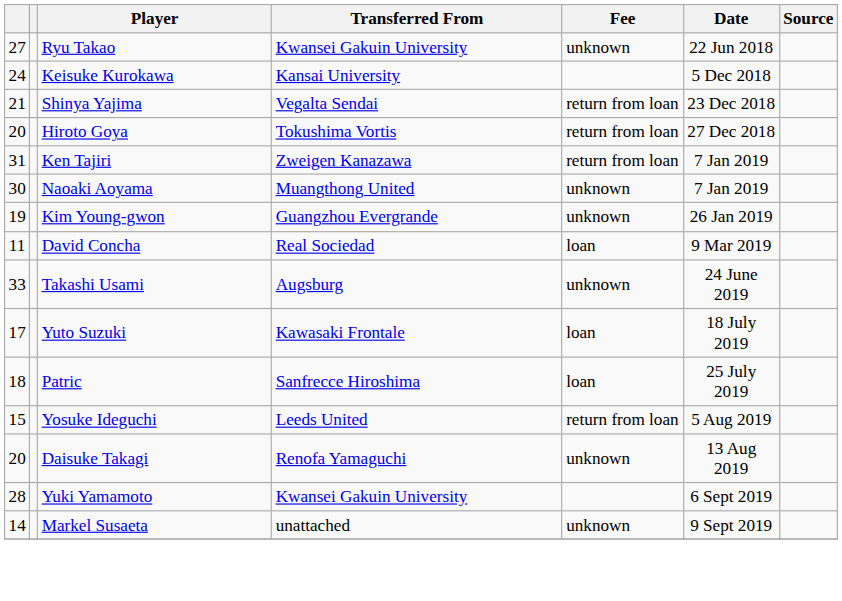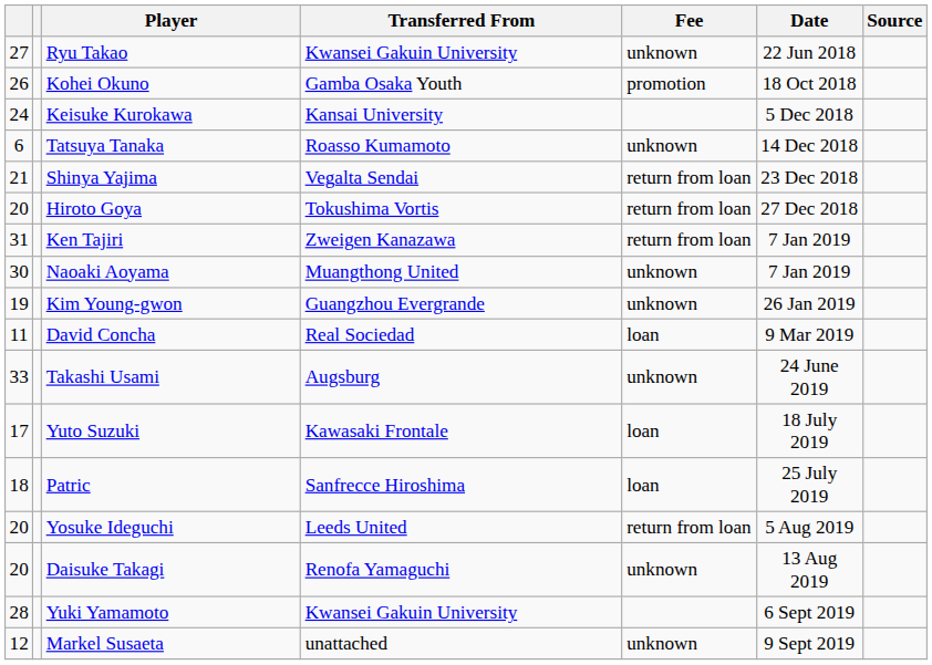 <table class="wikitable plainrowheaders sortable" style="font-size:95%">
 <tr>
 <th></th>
 <th></th>
 <th scope="col" style="width:200px;">Player</th>
 <th scope="col" style="width:250px;">Transferred From</th>
 <th scope="col" style="width:100px;">Fee</th>
 <th scope="col" style="width:78px;">Date</th>
 <th>Source</th>
 </tr>
 <tr>
 <td align=center>27</td>
 <td align=center></td>
 <td> <a href='#'>Ryu Takao</a></td>
 <td> <a href='#'>Kwansei Gakuin University</a></td>
 <td align=left>unknown</td>
 <td align=center>22 Jun 2018</td>
 <td align=center></td>
 </tr>
 <tr>
+<td align=center>26</td>
+<td align=center></td>
+<td> <a href='#'>Kohei Okuno</a></td>
+<td> <a href='#'>Gamba Osaka</a> Youth</td>
+<td align=left>promotion</td>
+<td align=center>18 Oct 2018</td>
+<td align=center></td>
+</tr>
+<tr>
 <td align=center>24</td>
 <td align=center></td>
 <td> <a href='#'>Keisuke Kurokawa</a></td>
 <td> <a href='#'>Kansai University</a></td>
 <td align=left></td>
 <td align=center>5 Dec 2018</td>
+<td align=center></td>
+</tr>
+<tr>
+<td align=center>6</td>
+<td align=center></td>
+<td> <a href='#'>Tatsuya Tanaka</a></td>
+<td> <a href='#'>Roasso Kumamoto</a></td>
+<td align=left>unknown</td>
+<td align=center>14 Dec 2018</td>
 <td align=center></td>
 </tr>
 <tr>
 <td align=center>21</td>
 <td align=center></td>
 <td> <a href='#'>Shinya Yajima</a></td>
 <td> <a href='#'>Vegalta Sendai</a></td>
 <td align=left>return from loan</td>
 <td align=center>23 Dec 2018</td>
 <td align=center></td>
 </tr>
 <tr>
 <td align=center>20</td>
 <td align=center></td>
 <td> <a href='#'>Hiroto Goya</a></td>
 <td> <a href='#'>Tokushima Vortis</a></td>
 <td align=left>return from loan</td>
 <td align=center>27 Dec 2018</td>
 <td align=center></td>
 </tr>
 <tr>
 <td align=center>31</td>
 <td align=center></td>
 <td> <a href='#'>Ken Tajiri</a></td>
 <td> <a href='#'>Zweigen Kanazawa</a></td>
 <td align=left>return from loan</td>
 <td align=center>7 Jan 2019</td>
 <td align=center></td>
 </tr>
 <tr>
 <td align=center>30</td>
 <td align=center></td>
 <td> <a href='#'>Naoaki Aoyama</a></td>
 <td> <a href='#'>Muangthong United</a></td>
 <td align=left>unknown</td>
 <td align=center>7 Jan 2019</td>
 <td align=center></td>
 </tr>
 <tr>
 <td align=center>19</td>
 <td align=center></td>
 <td> <a href='#'>Kim Young-gwon</a></td>
 <td> <a href='#'>Guangzhou Evergrande</a></td>
 <td align=left>unknown</td>
 <td align=center>26 Jan 2019</td>
 <td align=center></td>
 </tr>
 <tr>
 <td align=center>11</td>
 <td align=center></td>
 <td> <a href='#'>David Concha</a></td>
 <td> <a href='#'>Real Sociedad</a></td>
 <td align=left>loan</td>
 <td align=center>9 Mar 2019</td>
 <td align=center></td>
 </tr>
 <tr>
 <td align=center>33</td>
 <td align=center></td>
 <td> <a href='#'>Takashi Usami</a></td>
 <td> <a href='#'>Augsburg</a></td>
 <td align=left>unknown</td>
 <td align=center>24 June 2019</td>
 <td align=center></td>
 </tr>
 <tr>
 <td align=center>17</td>
 <td align=center></td>
 <td> <a href='#'>Yuto Suzuki</a></td>
 <td> <a href='#'>Kawasaki Frontale</a></td>
 <td align=left>loan</td>
 <td align=center>18 July 2019</td>
 <td align=center></td>
 </tr>
 <tr>
 <td align=center>18</td>
 <td align=center></td>
 <td> <a href='#'>Patric</a></td>
 <td> <a href='#'>Sanfrecce Hiroshima</a></td>
 <td align=left>loan</td>
 <td align=center>25 July 2019</td>
 <td align=center></td>
 </tr>
 <tr>
-<td align=center>15</td>
+<td align=center>20</td>
 <td align=center></td>
 <td> <a href='#'>Yosuke Ideguchi</a></td>
 <td> <a href='#'>Leeds United</a></td>
 <td align=left>return from loan</td>
 <td align=center>5 Aug 2019</td>
 <td align=center></td>
 </tr>
 <tr>
 <td align=center>20</td>
 <td align=center></td>
 <td> <a href='#'>Daisuke Takagi</a></td>
 <td> <a href='#'>Renofa Yamaguchi</a></td>
 <td align=left>unknown</td>
 <td align=center>13 Aug 2019</td>
 <td align=center></td>
 </tr>
 <tr>
 <td align=center>28</td>
 <td align=center></td>
 <td> <a href='#'>Yuki Yamamoto</a></td>
 <td> <a href='#'>Kwansei Gakuin University</a></td>
 <td align=left></td>
 <td align=center>6 Sept 2019</td>
 <td align=center></td>
 </tr>
 <tr>
-<td align=center>14</td>
+<td align=center>12</td>
 <td align=center></td>
 <td> <a href='#'>Markel Susaeta</a></td>
 <td>unattached</td>
 <td align=left>unknown</td>
 <td align=center>9 Sept 2019</td>
 <td align=center></td>
 </tr>
 <tr>
 </tr>
 </table>
